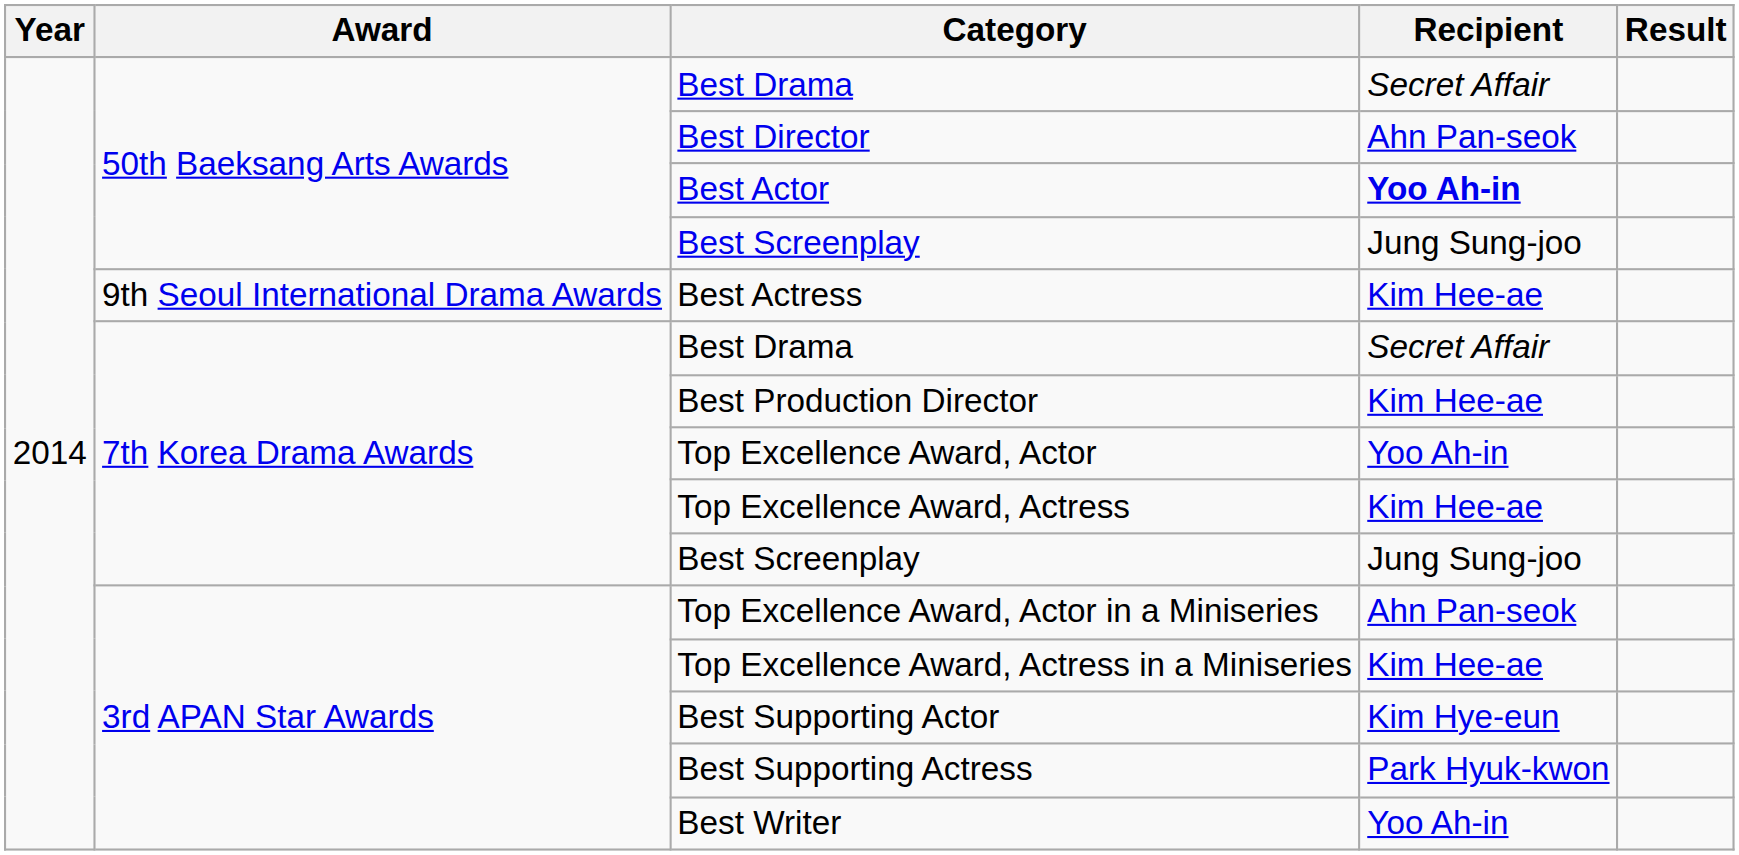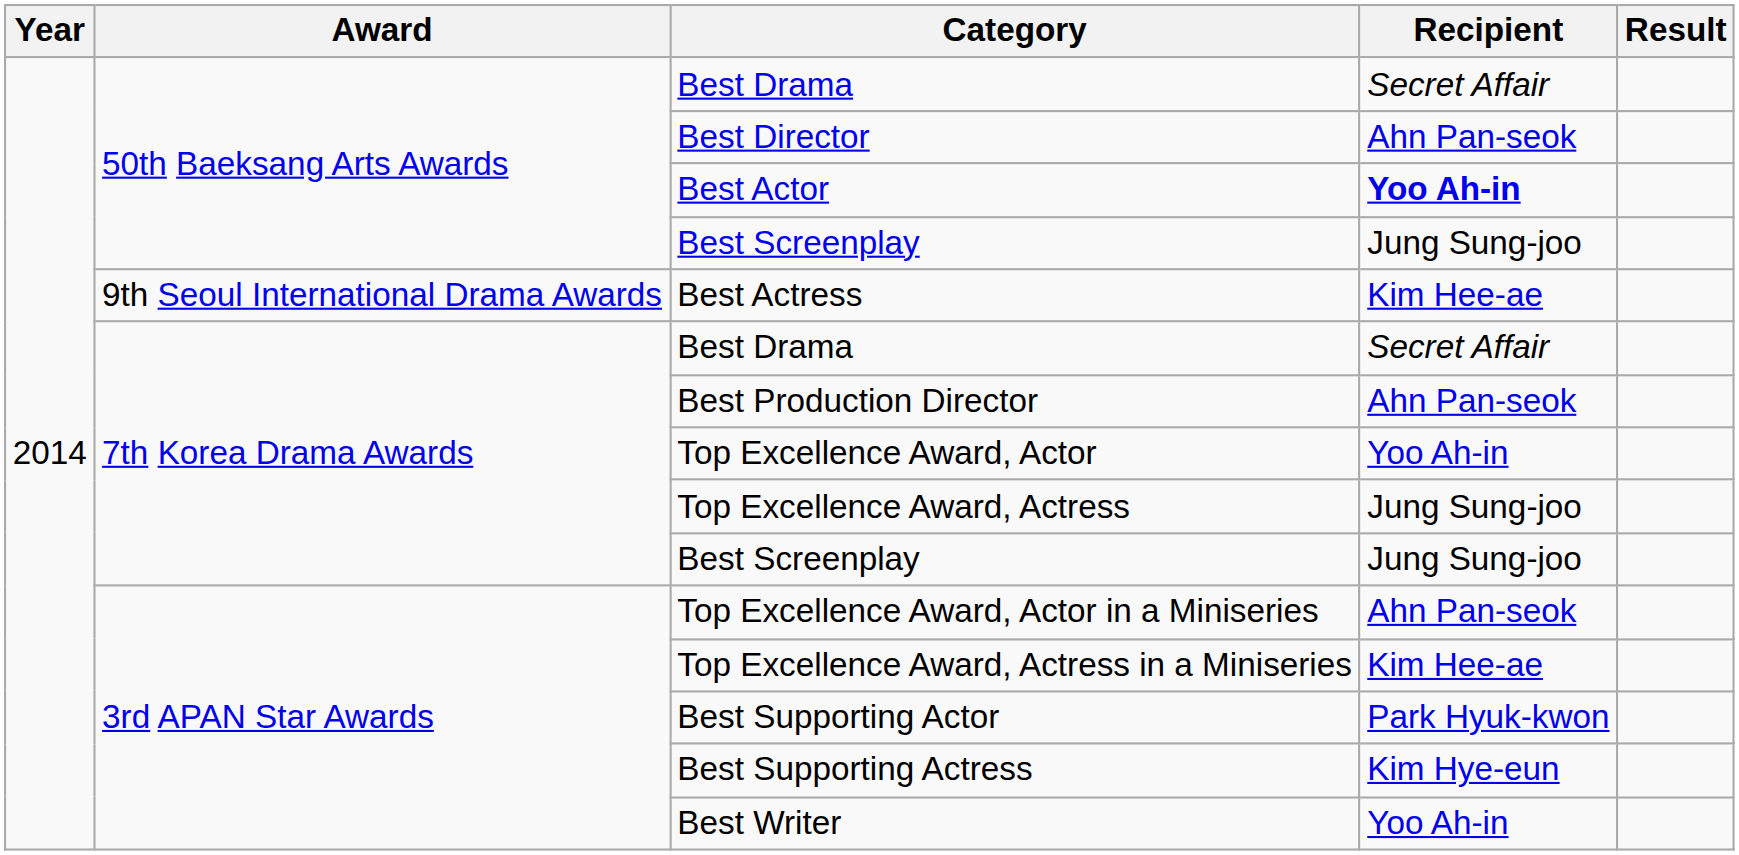 <table class="wikitable">
 <tr>
 <th>Year</th>
 <th>Award</th>
 <th>Category</th>
 <th>Recipient</th>
 <th>Result</th>
 </tr>
 <tr>
 <td rowspan="15">2014</td>
 <td rowspan="4"><a href='#'>50th</a> <a href='#'>Baeksang Arts Awards</a></td>
 <td><a href='#'>Best Drama</a></td>
 <td><em>Secret Affair</em></td>
 <td></td>
 </tr>
 <tr>
 <td><a href='#'>Best Director</a></td>
 <td><a href='#'>Ahn Pan-seok</a></td>
 <td></td>
 </tr>
 <tr>
 <td><a href='#'>Best Actor</a></td>
 <td><strong><a href='#'>Yoo Ah-in</a></strong></td>
 <td></td>
 </tr>
 <tr>
 <td><a href='#'>Best Screenplay</a></td>
 <td>Jung Sung-joo</td>
 <td></td>
 </tr>
 <tr>
 <td>9th <a href='#'>Seoul International Drama Awards</a></td>
 <td>Best Actress</td>
 <td><a href='#'>Kim Hee-ae</a></td>
 <td></td>
 </tr>
 <tr>
 <td rowspan="5"><a href='#'>7th</a> <a href='#'>Korea Drama Awards</a></td>
 <td>Best Drama</td>
 <td><em>Secret Affair</em></td>
 <td></td>
 </tr>
 <tr>
 <td>Best Production Director</td>
-<td><a href='#'>Kim Hee-ae</a></td>
+<td><a href='#'>Ahn Pan-seok</a></td>
 <td></td>
 </tr>
 <tr>
 <td>Top Excellence Award, Actor</td>
 <td><a href='#'>Yoo Ah-in</a></td>
 <td></td>
 </tr>
 <tr>
 <td>Top Excellence Award, Actress</td>
-<td><a href='#'>Kim Hee-ae</a></td>
+<td>Jung Sung-joo</td>
 <td></td>
 </tr>
 <tr>
 <td>Best Screenplay</td>
 <td>Jung Sung-joo</td>
 <td></td>
 </tr>
 <tr>
 <td rowspan="5"><a href='#'>3rd</a> <a href='#'>APAN Star Awards</a></td>
 <td>Top Excellence Award, Actor in a Miniseries</td>
 <td><a href='#'>Ahn Pan-seok</a></td>
 <td></td>
 </tr>
 <tr>
 <td>Top Excellence Award, Actress in a Miniseries</td>
 <td><a href='#'>Kim Hee-ae</a></td>
 <td></td>
 </tr>
 <tr>
 <td>Best Supporting Actor</td>
-<td><a href='#'>Kim Hye-eun</a></td>
+<td><a href='#'>Park Hyuk-kwon</a></td>
 <td></td>
 </tr>
 <tr>
 <td>Best Supporting Actress</td>
-<td><a href='#'>Park Hyuk-kwon</a></td>
+<td><a href='#'>Kim Hye-eun</a></td>
 <td></td>
 </tr>
 <tr>
 <td>Best Writer</td>
 <td><a href='#'>Yoo Ah-in</a></td>
 <td></td>
 </tr>
 </table>
